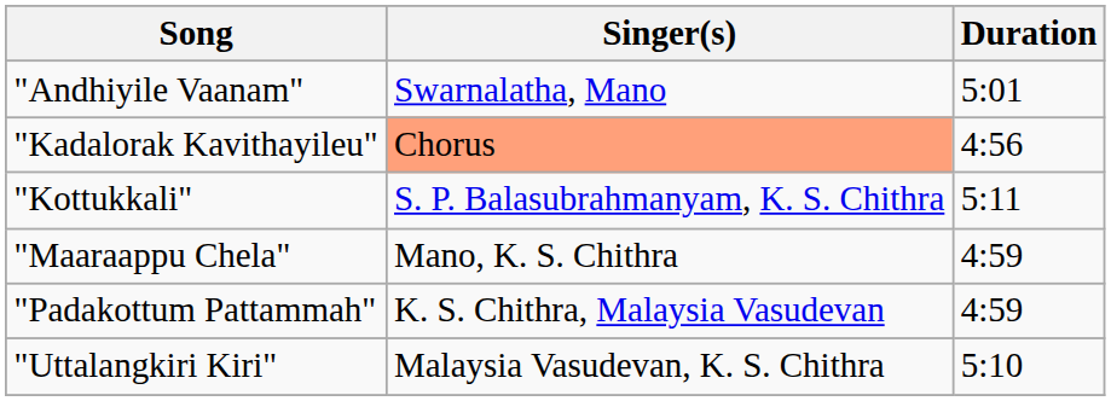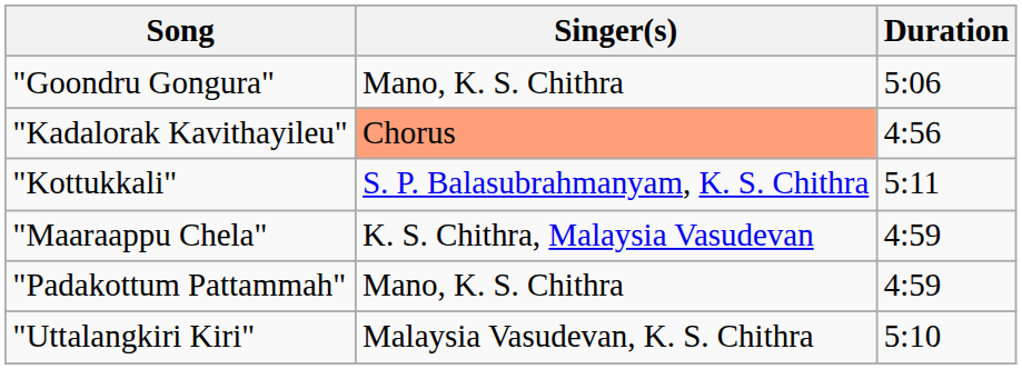 <table class="wikitable">
 <tr style="background:#ccc; text-align:center;">
 <th>Song</th>
 <th>Singer(s)</th>
 <th>Duration</th>
 </tr>
 <tr>
-<td>"Andhiyile Vaanam"</td>
-<td><a href='#'>Swarnalatha</a>, <a href='#'>Mano</a></td>
-<td>5:01</td>
+<td>"Goondru Gongura"</td>
+<td>Mano, K. S. Chithra</td>
+<td>5:06</td>
 </tr>
 <tr>
 <td>"Kadalorak Kavithayileu"</td>
 <td style="background: lightsalmon;">Chorus</td>
 <td>4:56</td>
 </tr>
 <tr>
 <td>"Kottukkali"</td>
 <td><a href='#'>S. P. Balasubrahmanyam</a>, <a href='#'>K. S. Chithra</a></td>
 <td>5:11</td>
 </tr>
 <tr>
 <td>"Maaraappu Chela"</td>
-<td>Mano, K. S. Chithra</td>
+<td>K. S. Chithra, <a href='#'>Malaysia Vasudevan</a></td>
 <td>4:59</td>
 </tr>
 <tr>
 <td>"Padakottum Pattammah"</td>
-<td>K. S. Chithra, <a href='#'>Malaysia Vasudevan</a></td>
+<td>Mano, K. S. Chithra</td>
 <td>4:59</td>
 </tr>
 <tr>
 <td>"Uttalangkiri Kiri"</td>
 <td>Malaysia Vasudevan, K. S. Chithra</td>
 <td>5:10</td>
 </tr>
 </table>
